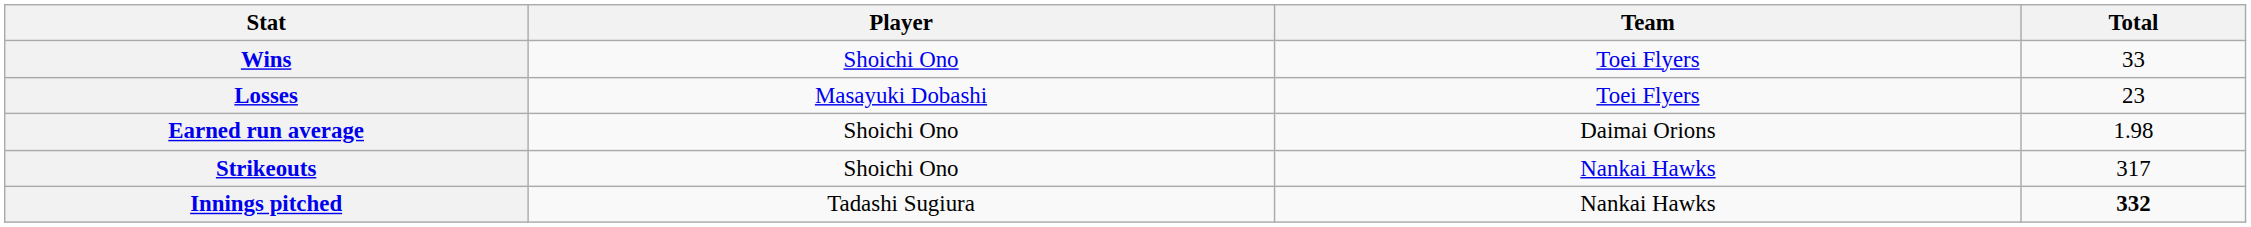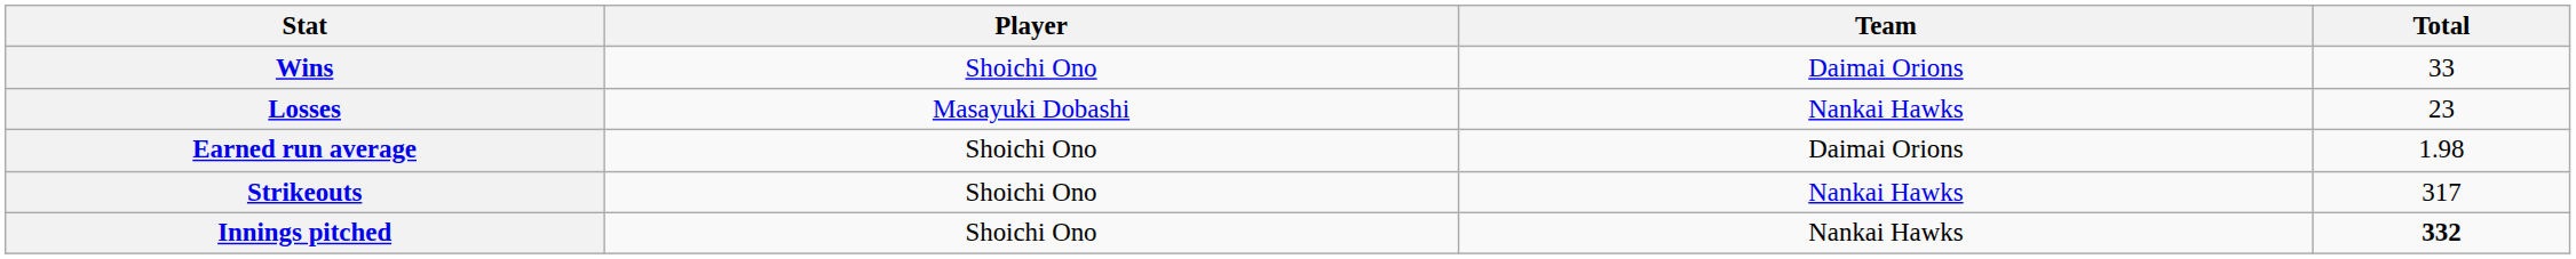 <table class="wikitable" style="text-align:center;">
 <tr>
 <th scope="col" width="7%">Stat</th>
 <th scope="col" width="10%">Player</th>
 <th scope="col" width="10%">Team</th>
 <th scope="col" width="3%">Total</th>
 </tr>
 <tr>
 <th scope="row" style="text-align:center;"><a href='#'>Wins</a></th>
 <td><a href='#'>Shoichi Ono</a></td>
-<td><a href='#'>Toei Flyers</a></td>
+<td><a href='#'>Daimai Orions</a></td>
 <td>33</td>
 </tr>
 <tr>
 <th scope="row" style="text-align:center;"><a href='#'>Losses</a></th>
 <td><a href='#'>Masayuki Dobashi</a></td>
-<td><a href='#'>Toei Flyers</a></td>
+<td><a href='#'>Nankai Hawks</a></td>
 <td>23</td>
 </tr>
 <tr>
 <th scope="row" style="text-align:center;"><a href='#'>Earned run average</a></th>
 <td>Shoichi Ono</td>
 <td>Daimai Orions</td>
 <td>1.98</td>
 </tr>
 <tr>
 <th scope="row" style="text-align:center;"><a href='#'>Strikeouts</a></th>
 <td>Shoichi Ono</td>
 <td><a href='#'>Nankai Hawks</a></td>
 <td>317</td>
 </tr>
 <tr>
 <th scope="row" style="text-align:center;"><a href='#'>Innings pitched</a></th>
-<td>Tadashi Sugiura</td>
+<td>Shoichi Ono</td>
 <td>Nankai Hawks</td>
 <td><strong>332</strong></td>
 </tr>
 </table>
